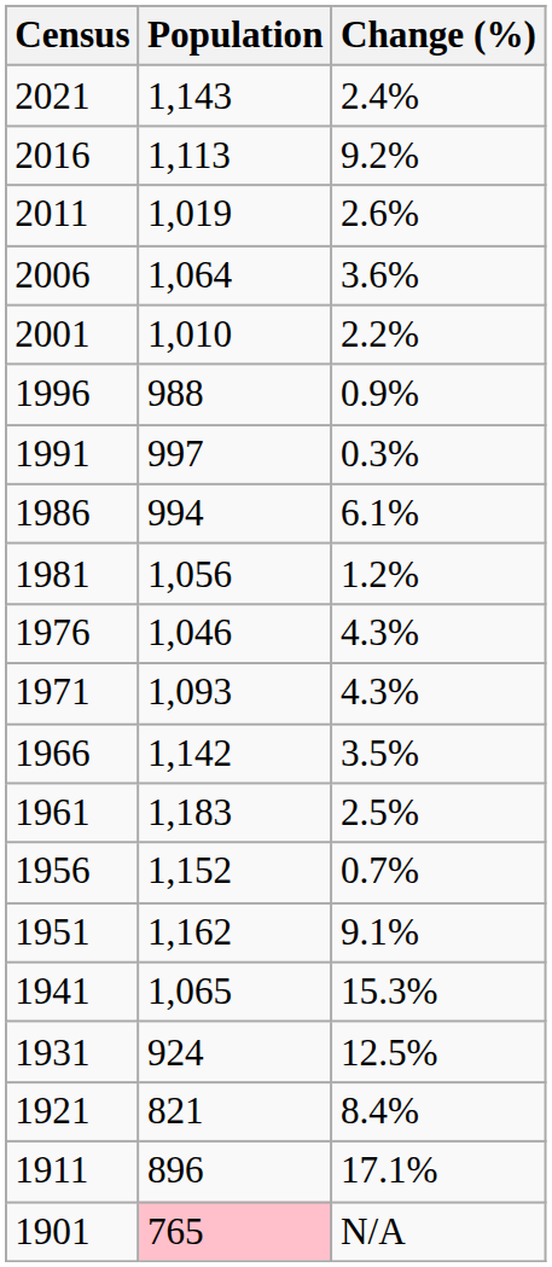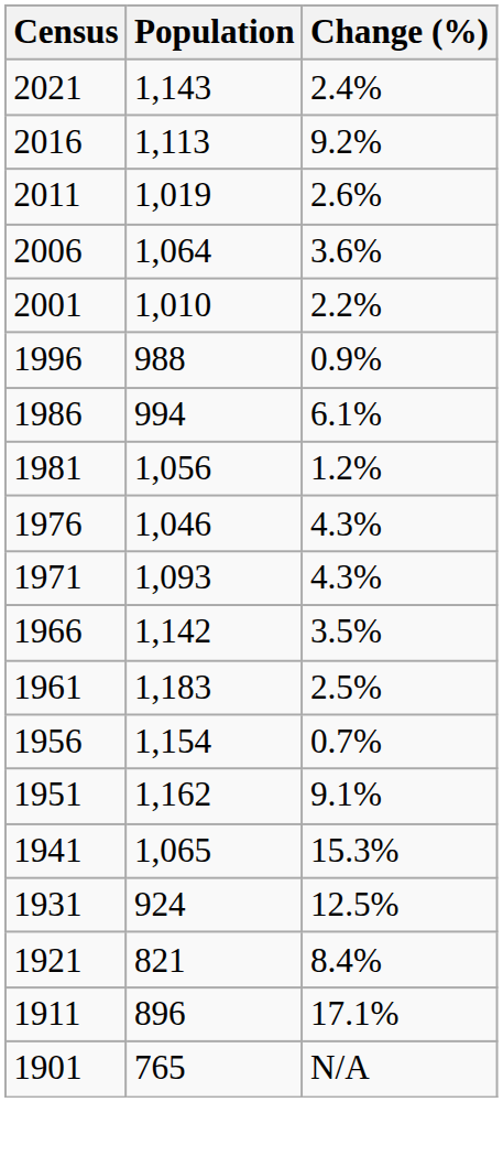 <table class="wikitable">
 <tr>
 <th>Census</th>
 <th>Population</th>
 <th>Change (%)</th>
 </tr>
 <tr>
 <td>2021</td>
 <td>1,143</td>
 <td> 2.4%</td>
 </tr>
 <tr>
 <td>2016</td>
 <td>1,113</td>
 <td> 9.2%</td>
 </tr>
 <tr>
 <td>2011</td>
 <td>1,019</td>
 <td> 2.6%</td>
 </tr>
 <tr>
 <td>2006</td>
 <td>1,064</td>
 <td> 3.6%</td>
 </tr>
 <tr>
 <td>2001</td>
 <td>1,010</td>
 <td> 2.2%</td>
 </tr>
 <tr>
 <td>1996</td>
 <td>988</td>
 <td> 0.9%</td>
 </tr>
 <tr>
-<td>1991</td>
-<td>997</td>
-<td> 0.3%</td>
-</tr>
-<tr>
 <td>1986</td>
 <td>994</td>
 <td> 6.1%</td>
 </tr>
 <tr>
 <td>1981</td>
 <td>1,056</td>
 <td> 1.2%</td>
 </tr>
 <tr>
 <td>1976</td>
 <td>1,046</td>
 <td> 4.3%</td>
 </tr>
 <tr>
 <td>1971</td>
 <td>1,093</td>
 <td> 4.3%</td>
 </tr>
 <tr>
 <td>1966</td>
 <td>1,142</td>
 <td> 3.5%</td>
 </tr>
 <tr>
 <td>1961</td>
 <td>1,183</td>
 <td> 2.5%</td>
 </tr>
 <tr>
 <td>1956</td>
-<td>1,152</td>
+<td>1,154</td>
 <td> 0.7%</td>
 </tr>
 <tr>
 <td>1951</td>
 <td>1,162</td>
 <td> 9.1%</td>
 </tr>
 <tr>
 <td>1941</td>
 <td>1,065</td>
 <td> 15.3%</td>
 </tr>
 <tr>
 <td>1931</td>
 <td>924</td>
 <td> 12.5%</td>
 </tr>
 <tr>
 <td>1921</td>
 <td>821</td>
 <td> 8.4%</td>
 </tr>
 <tr>
 <td>1911</td>
 <td>896</td>
 <td> 17.1%</td>
 </tr>
 <tr>
 <td>1901</td>
-<td style="background: pink;">765</td>
+<td>765</td>
 <td>N/A</td>
 </tr>
 </table>
